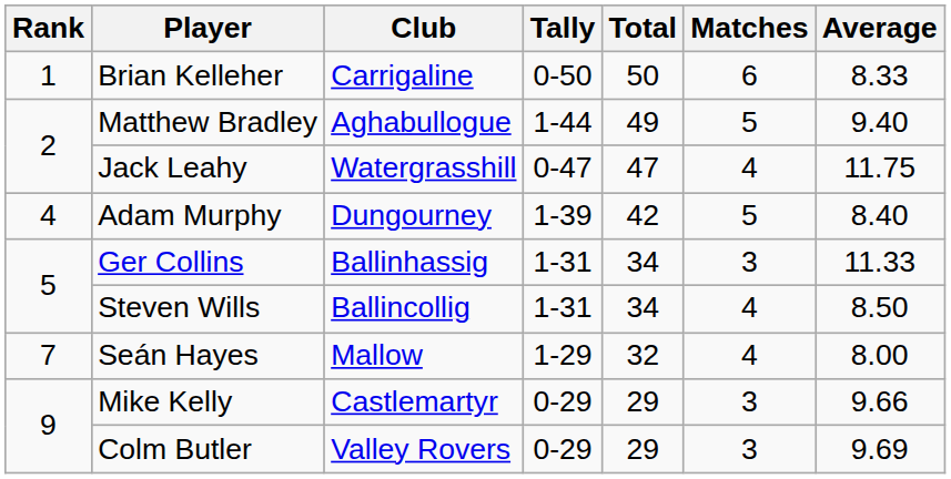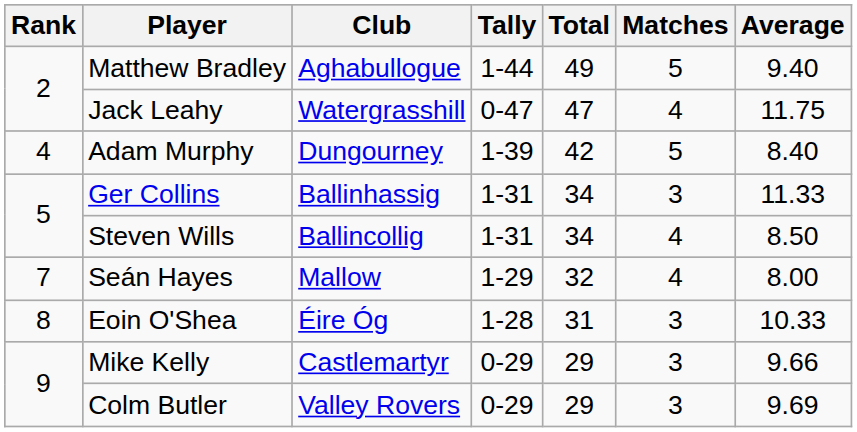 <table class="wikitable">
 <tr>
 <th>Rank</th>
 <th>Player</th>
 <th>Club</th>
 <th>Tally</th>
 <th>Total</th>
 <th>Matches</th>
 <th>Average</th>
-</tr>
-<tr>
-<td rowspan="1" style="text-align:center;">1</td>
-<td>Brian Kelleher</td>
-<td><a href='#'>Carrigaline</a></td>
-<td align=center>0-50</td>
-<td align=center>50</td>
-<td align=center>6</td>
-<td align=center>8.33</td>
 </tr>
 <tr>
 <td rowspan="2" style="text-align:center;">2</td>
 <td>Matthew Bradley</td>
 <td><a href='#'>Aghabullogue</a></td>
 <td align=center>1-44</td>
 <td align=center>49</td>
 <td align=center>5</td>
 <td align=center>9.40</td>
 </tr>
 <tr>
 <td>Jack Leahy</td>
 <td><a href='#'>Watergrasshill</a></td>
 <td align=center>0-47</td>
 <td align=center>47</td>
 <td align=center>4</td>
 <td align=center>11.75</td>
 </tr>
 <tr>
 <td rowspan="1" style="text-align:center;">4</td>
 <td>Adam Murphy</td>
 <td><a href='#'>Dungourney</a></td>
 <td align=center>1-39</td>
 <td align=center>42</td>
 <td align=center>5</td>
 <td align=center>8.40</td>
 </tr>
 <tr>
 <td rowspan="2" style="text-align:center;">5</td>
 <td><a href='#'>Ger Collins</a></td>
 <td><a href='#'>Ballinhassig</a></td>
 <td align=center>1-31</td>
 <td align=center>34</td>
 <td align=center>3</td>
 <td align=center>11.33</td>
 </tr>
 <tr>
 <td>Steven Wills</td>
 <td><a href='#'>Ballincollig</a></td>
 <td align=center>1-31</td>
 <td align=center>34</td>
 <td align=center>4</td>
 <td align=center>8.50</td>
 </tr>
 <tr>
 <td rowspan="1" style="text-align:center;">7</td>
 <td>Seán Hayes</td>
 <td><a href='#'>Mallow</a></td>
 <td align=center>1-29</td>
 <td align=center>32</td>
 <td align=center>4</td>
 <td align=center>8.00</td>
 </tr>
 <tr>
+<td rowspan="1" style="text-align:center;">8</td>
+<td>Eoin O'Shea</td>
+<td><a href='#'>Éire Óg</a></td>
+<td align=center>1-28</td>
+<td align=center>31</td>
+<td align=center>3</td>
+<td align=center>10.33</td>
+</tr>
+<tr>
 <td rowspan="2" style="text-align:center;">9</td>
 <td>Mike Kelly</td>
 <td><a href='#'>Castlemartyr</a></td>
 <td align=center>0-29</td>
 <td align=center>29</td>
 <td align=center>3</td>
 <td align=center>9.66</td>
 </tr>
 <tr>
 <td>Colm Butler</td>
 <td><a href='#'>Valley Rovers</a></td>
 <td align=center>0-29</td>
 <td align=center>29</td>
 <td align=center>3</td>
 <td align=center>9.69</td>
 </tr>
 </table>
